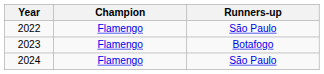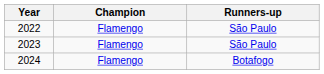 <table class="wikitable">
 <tr>
 <th width=70>Year</th>
 <th width=200>Champion</th>
 <th width=200>Runners-up</th>
 </tr>
 <tr>
 <td align=center>2022</td>
 <td align=center><a href='#'>Flamengo</a><br></td>
 <td align=center><a href='#'>São Paulo</a><br></td>
 </tr>
 <tr>
 <td align=center>2023</td>
 <td align=center><a href='#'>Flamengo</a><br></td>
-<td align=center><a href='#'>Botafogo</a><br></td>
+<td align=center><a href='#'>São Paulo</a><br></td>
 </tr>
 <tr>
 <td align=center>2024</td>
 <td align=center><a href='#'>Flamengo</a><br></td>
-<td align=center><a href='#'>São Paulo</a><br></td>
+<td align=center><a href='#'>Botafogo</a><br></td>
 </tr>
 </table>
